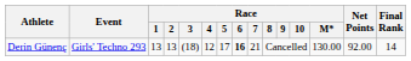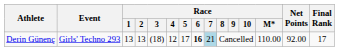 <table class="wikitable" style="font-size:90%">
 <tr>
 <th rowspan="2">Athlete</th>
 <th rowspan="2">Event</th>
 <th colspan=11>Race</th>
 <th rowspan=2>Net<br>Points</th>
 <th rowspan=2>Final <br>Rank</th>
 </tr>
 <tr style="font-size:95%">
 <th>1</th>
 <th>2</th>
 <th>3</th>
 <th>4</th>
 <th>5</th>
 <th>6</th>
 <th>7</th>
 <th>8</th>
 <th>9</th>
 <th>10</th>
 <th>M*</th>
 </tr>
 <tr align=center>
 <td align=left><a href='#'>Derin Günenç</a></td>
 <td align=left><a href='#'>Girls' Techno 293</a></td>
 <td>13</td>
 <td>13</td>
 <td>(18)</td>
 <td>12</td>
 <td>17</td>
 <td><strong>16</strong></td>
-<td>21</td>
+<td style="background: lightblue;">21</td>
 <td colspan=3>Cancelled</td>
-<td>130.00</td>
+<td>110.00</td>
 <td>92.00</td>
-<td>14</td>
+<td>17</td>
 </tr>
 </table>
